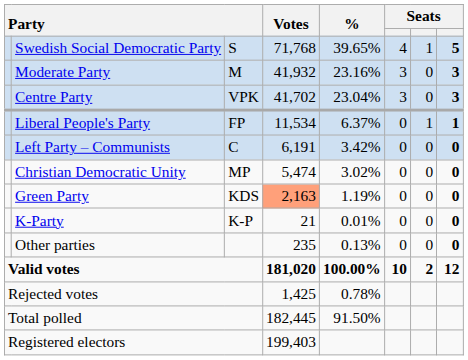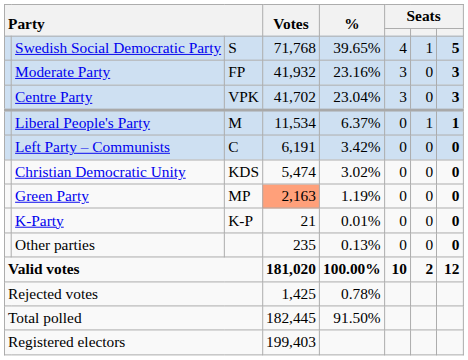 <table class="wikitable" border="1" style="text-align:right;">
 <tr>
 <th style="text-align:left;" valign=bottom rowspan=2 colspan=3>Party</th>
 <th align=center valign=bottom rowspan=2 width="50">Votes</th>
 <th align=center valign=bottom rowspan=2 width="50">%</th>
 <th colspan=3>Seats</th>
 </tr>
 <tr>
 <th align=center valign=bottom width="20"><small></small></th>
 <th align=center valign=bottom width="20"><small><a href='#'></a></small></th>
 <th align=center valign=bottom width="20"><small></small></th>
 </tr>
 <tr style="background:#CEE0F2;">
 <td></td>
 <td align=left style="white-space: nowrap;"><a href='#'>Swedish Social Democratic Party</a></td>
 <td align=left>S</td>
 <td>71,768</td>
 <td>39.65%</td>
 <td>4</td>
 <td>1</td>
 <td><strong>5</strong></td>
 </tr>
 <tr style="background:#CEE0F2;">
 <td></td>
 <td align=left><a href='#'>Moderate Party</a></td>
-<td align=left>M</td>
+<td align=left>FP</td>
 <td>41,932</td>
 <td>23.16%</td>
 <td>3</td>
 <td>0</td>
 <td><strong>3</strong></td>
 </tr>
 <tr style="background:#CEE0F2;">
 <td></td>
 <td align=left><a href='#'>Centre Party</a></td>
 <td align=left>VPK</td>
 <td>41,702</td>
 <td>23.04%</td>
 <td>3</td>
 <td>0</td>
 <td><strong>3</strong></td>
 </tr>
 <tr style="background:#CEE0F2; border-top:3px solid darkgray;">
 <td></td>
 <td align=left><a href='#'>Liberal People's Party</a></td>
-<td align=left>FP</td>
+<td align=left>M</td>
 <td>11,534</td>
 <td>6.37%</td>
 <td>0</td>
 <td>1</td>
 <td><strong>1</strong></td>
 </tr>
 <tr style="background:#CEE0F2;">
 <td></td>
 <td align=left><a href='#'>Left Party – Communists</a></td>
 <td align=left>C</td>
 <td>6,191</td>
 <td>3.42%</td>
 <td>0</td>
 <td>0</td>
 <td><strong>0</strong></td>
 </tr>
 <tr>
 <td></td>
 <td align=left><a href='#'>Christian Democratic Unity</a></td>
-<td align=left>MP</td>
+<td align=left>KDS</td>
 <td>5,474</td>
 <td>3.02%</td>
 <td>0</td>
 <td>0</td>
 <td><strong>0</strong></td>
 </tr>
 <tr>
 <td></td>
 <td align=left><a href='#'>Green Party</a></td>
-<td align=left>KDS</td>
+<td align=left>MP</td>
 <td style="background: lightsalmon;">2,163</td>
 <td>1.19%</td>
 <td>0</td>
 <td>0</td>
 <td><strong>0</strong></td>
 </tr>
 <tr>
 <td></td>
 <td align=left><a href='#'>K-Party</a></td>
 <td align=left>K-P</td>
 <td>21</td>
 <td>0.01%</td>
 <td>0</td>
 <td>0</td>
 <td><strong>0</strong></td>
 </tr>
 <tr>
 <td></td>
 <td align=left>Other parties</td>
 <td></td>
 <td>235</td>
 <td>0.13%</td>
 <td>0</td>
 <td>0</td>
 <td><strong>0</strong></td>
 </tr>
 <tr style="font-weight:bold">
 <td align=left colspan=3>Valid votes</td>
 <td>181,020</td>
 <td>100.00%</td>
 <td>10</td>
 <td>2</td>
 <td>12</td>
 </tr>
 <tr>
 <td align=left colspan=3>Rejected votes</td>
 <td>1,425</td>
 <td>0.78%</td>
 <td></td>
 <td></td>
 <td></td>
 </tr>
 <tr>
 <td align=left colspan=3>Total polled</td>
 <td>182,445</td>
 <td>91.50%</td>
 <td></td>
 <td></td>
 <td></td>
 </tr>
 <tr>
 <td align=left colspan=3>Registered electors</td>
 <td>199,403</td>
 <td></td>
 <td></td>
 <td></td>
 <td></td>
 </tr>
 </table>
